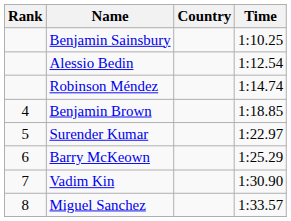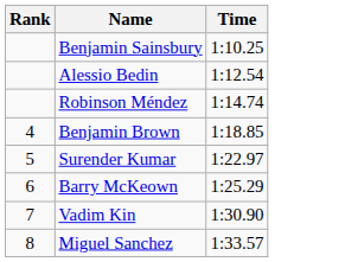 <table class="wikitable" style="text-align:center">
 <tr>
 <th>Rank</th>
 <th>Name</th>
-<th>Country</th>
 <th>Time</th>
 </tr>
 <tr>
 <td></td>
 <td align="left"><a href='#'>Benjamin Sainsbury</a></td>
-<td align="left"></td>
 <td>1:10.25</td>
 </tr>
 <tr>
 <td></td>
 <td align="left"><a href='#'>Alessio Bedin</a></td>
-<td align="left"></td>
 <td>1:12.54</td>
 </tr>
 <tr>
 <td></td>
 <td align="left"><a href='#'>Robinson Méndez</a></td>
-<td align="left"></td>
 <td>1:14.74</td>
 </tr>
 <tr>
 <td>4</td>
 <td align="left"><a href='#'>Benjamin Brown</a></td>
-<td align="left"></td>
 <td>1:18.85</td>
 </tr>
 <tr>
 <td>5</td>
 <td align="left"><a href='#'>Surender Kumar</a></td>
-<td align="left"></td>
 <td>1:22.97</td>
 </tr>
 <tr>
 <td>6</td>
 <td align="left"><a href='#'>Barry McKeown</a></td>
-<td align="left"></td>
 <td>1:25.29</td>
 </tr>
 <tr>
 <td>7</td>
 <td align="left"><a href='#'>Vadim Kin</a></td>
-<td align="left"></td>
 <td>1:30.90</td>
 </tr>
 <tr>
 <td>8</td>
 <td align="left"><a href='#'>Miguel Sanchez</a></td>
-<td align="left"></td>
 <td>1:33.57</td>
 </tr>
 </table>
